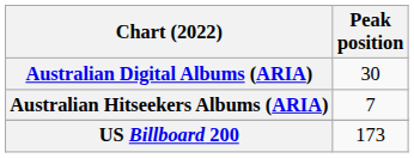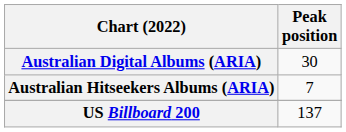 <table class="wikitable sortable plainrowheaders" style="text-align:center">
 <tr>
 <th scope="col">Chart (2022)</th>
 <th scope="col">Peak<br>position</th>
 </tr>
 <tr>
 <th scope="row"><a href='#'>Australian Digital Albums</a> (<a href='#'>ARIA</a>)</th>
 <td>30</td>
 </tr>
 <tr>
 <th scope="row">Australian Hitseekers Albums (<a href='#'>ARIA</a>)</th>
 <td>7</td>
 </tr>
 <tr>
 </tr>
 <tr>
 </tr>
 <tr>
 <th scope="row">US <a href='#'><em>Billboard</em> 200</a></th>
-<td>173</td>
+<td>137</td>
 </tr>
 </table>
